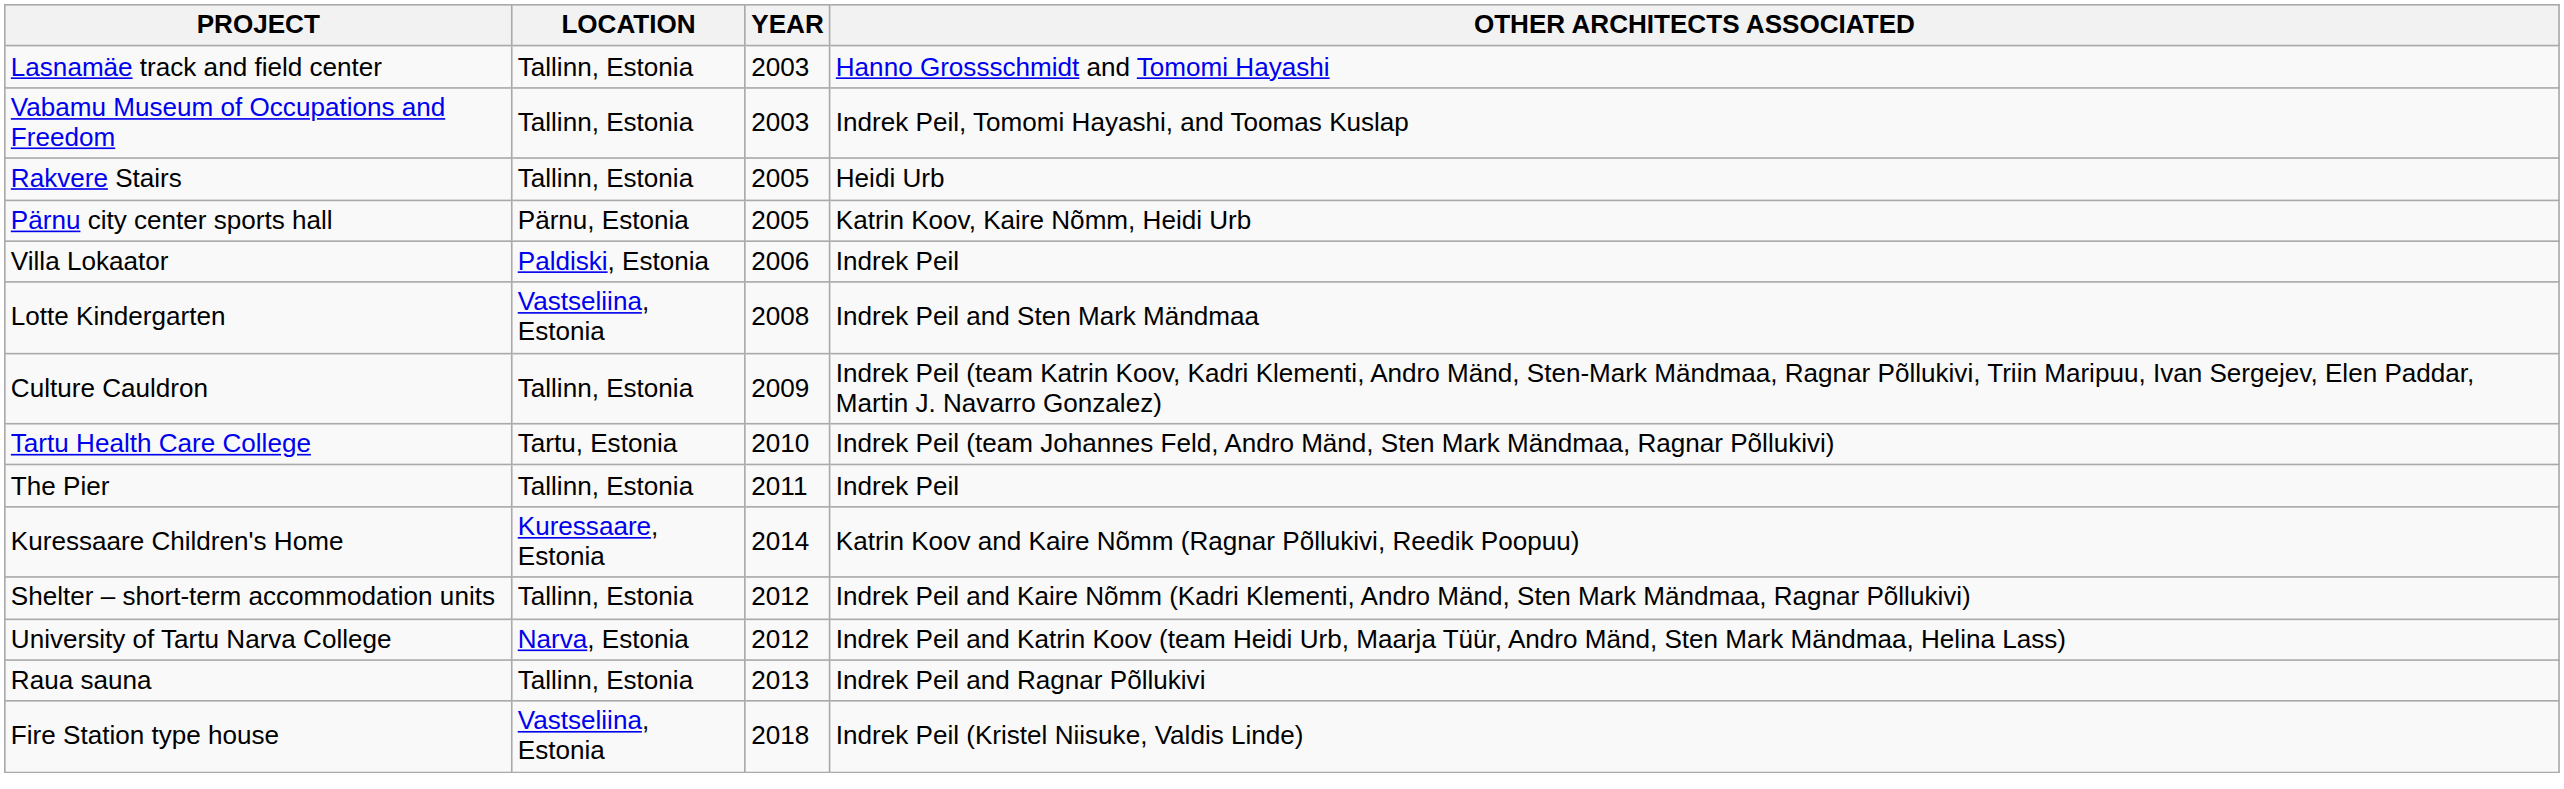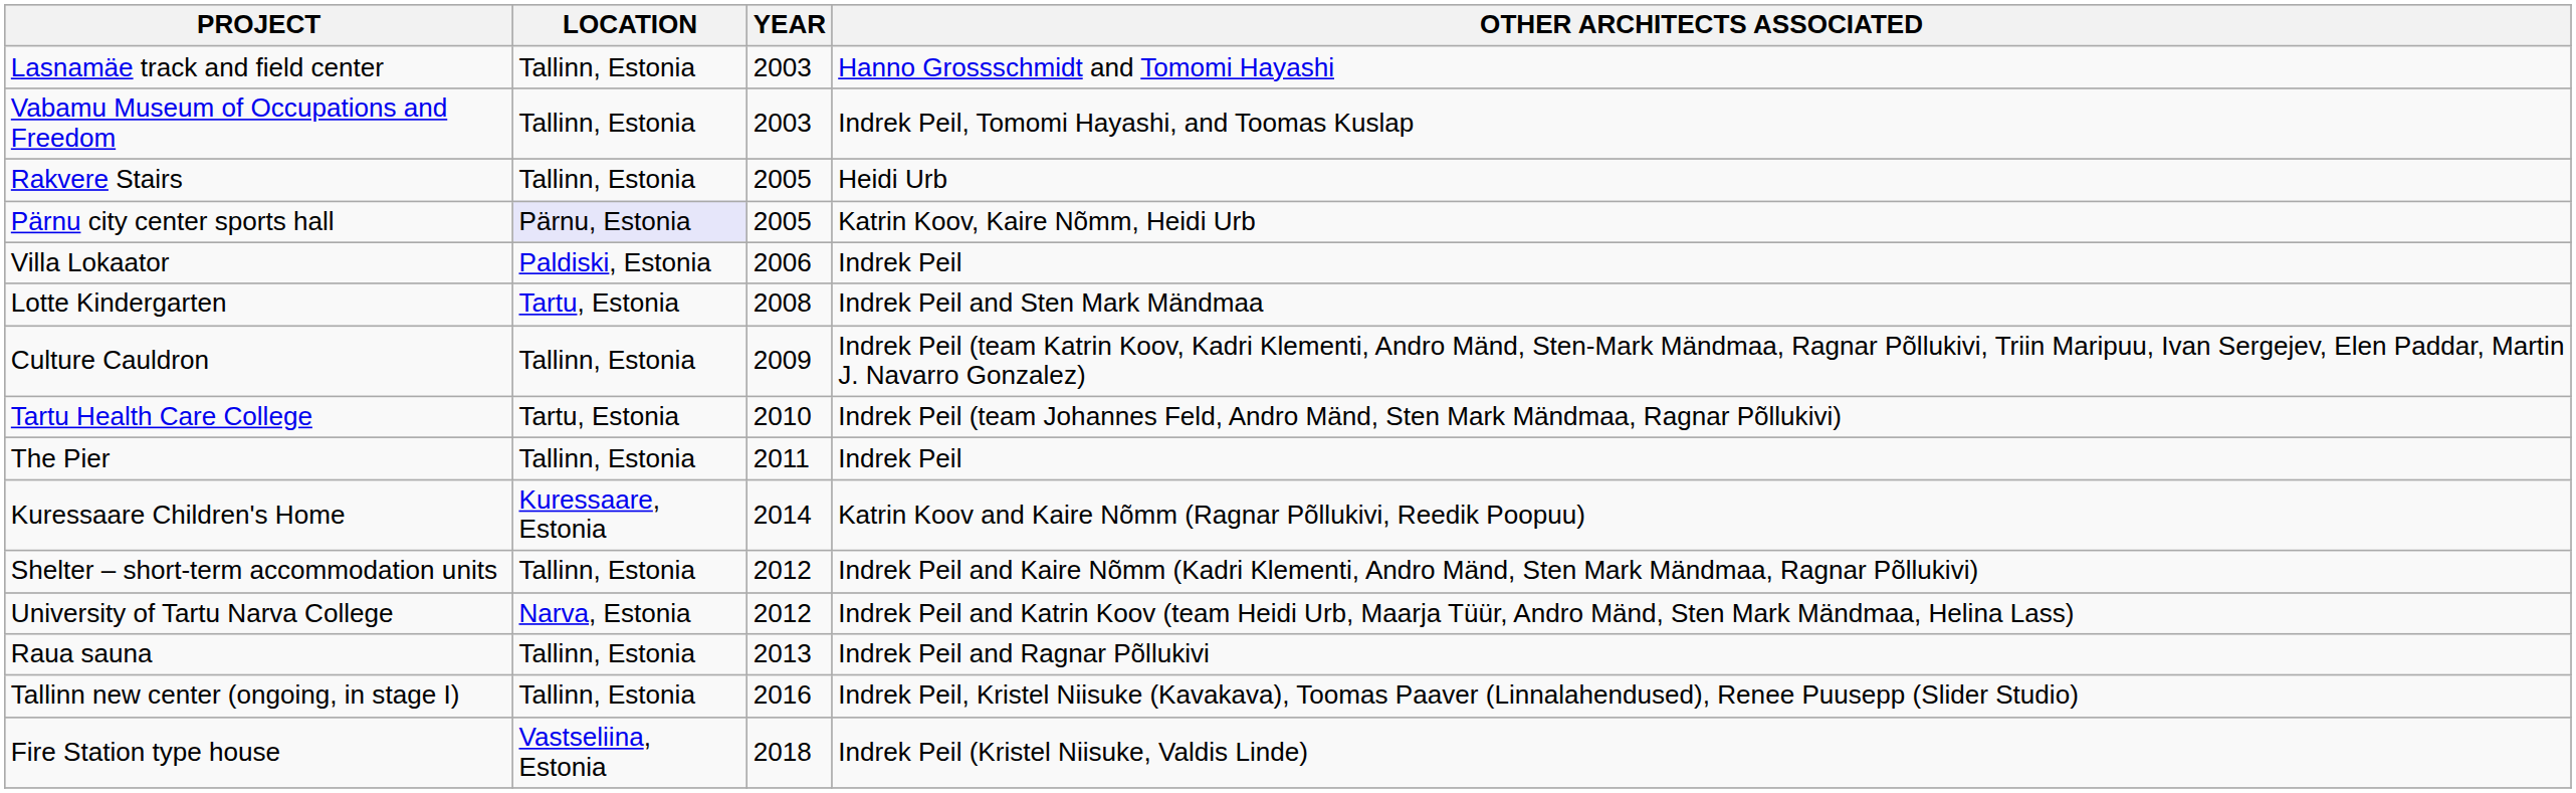 <table class="wikitable">
 <tr>
 <th>PROJECT</th>
 <th>LOCATION</th>
 <th>YEAR</th>
 <th>OTHER ARCHITECTS ASSOCIATED</th>
 </tr>
 <tr>
 <td><a href='#'>Lasnamäe</a> track and field center</td>
 <td>Tallinn, Estonia</td>
 <td>2003</td>
 <td><a href='#'>Hanno Grossschmidt</a> and <a href='#'>Tomomi Hayashi</a></td>
 </tr>
 <tr>
 <td><a href='#'>Vabamu Museum of Occupations and Freedom</a></td>
 <td>Tallinn, Estonia</td>
 <td>2003</td>
 <td>Indrek Peil, Tomomi Hayashi, and Toomas Kuslap</td>
 </tr>
 <tr>
 <td><a href='#'>Rakvere</a> Stairs</td>
 <td>Tallinn, Estonia</td>
 <td>2005</td>
 <td>Heidi Urb</td>
 </tr>
 <tr>
 <td><a href='#'>Pärnu</a> city center sports hall</td>
-<td>Pärnu, Estonia</td>
+<td style="background: lavender;">Pärnu, Estonia</td>
 <td>2005</td>
 <td>Katrin Koov, Kaire Nõmm, Heidi Urb</td>
 </tr>
 <tr>
 <td>Villa Lokaator</td>
 <td><a href='#'>Paldiski</a>, Estonia</td>
 <td>2006</td>
 <td>Indrek Peil</td>
 </tr>
 <tr>
 <td>Lotte Kindergarten</td>
-<td><a href='#'>Vastseliina</a>, Estonia</td>
+<td><a href='#'>Tartu</a>, Estonia</td>
 <td>2008</td>
 <td>Indrek Peil and Sten Mark Mändmaa</td>
 </tr>
 <tr>
 <td>Culture Cauldron</td>
 <td>Tallinn, Estonia</td>
 <td>2009</td>
 <td>Indrek Peil (team Katrin Koov, Kadri Klementi, Andro Mänd, Sten-Mark Mändmaa, Ragnar Põllukivi, Triin Maripuu, Ivan Sergejev, Elen Paddar, Martin J. Navarro Gonzalez)</td>
 </tr>
 <tr>
 <td><a href='#'>Tartu Health Care College</a></td>
 <td>Tartu, Estonia</td>
 <td>2010</td>
 <td>Indrek Peil (team Johannes Feld, Andro Mänd, Sten Mark Mändmaa, Ragnar Põllukivi)</td>
 </tr>
 <tr>
 <td>The Pier</td>
 <td>Tallinn, Estonia</td>
 <td>2011</td>
 <td>Indrek Peil</td>
 </tr>
 <tr>
 <td>Kuressaare Children's Home</td>
 <td><a href='#'>Kuressaare</a>, Estonia</td>
 <td>2014</td>
 <td>Katrin Koov and Kaire Nõmm (Ragnar Põllukivi, Reedik Poopuu)</td>
 </tr>
 <tr>
 <td>Shelter – short-term accommodation units</td>
 <td>Tallinn, Estonia</td>
 <td>2012</td>
 <td>Indrek Peil and Kaire Nõmm (Kadri Klementi, Andro Mänd, Sten Mark Mändmaa, Ragnar Põllukivi)</td>
 </tr>
 <tr>
 <td>University of Tartu Narva College</td>
 <td><a href='#'>Narva</a>, Estonia</td>
 <td>2012</td>
 <td>Indrek Peil and Katrin Koov (team Heidi Urb, Maarja Tüür, Andro Mänd, Sten Mark Mändmaa, Helina Lass)</td>
 </tr>
 <tr>
 <td>Raua sauna</td>
 <td>Tallinn, Estonia</td>
 <td>2013</td>
 <td>Indrek Peil and Ragnar Põllukivi</td>
 </tr>
 <tr>
+<td>Tallinn new center (ongoing, in stage I)</td>
+<td>Tallinn, Estonia</td>
+<td>2016</td>
+<td>Indrek Peil, Kristel Niisuke (Kavakava), Toomas Paaver (Linnalahendused), Renee Puusepp (Slider Studio)</td>
+</tr>
+<tr>
 <td>Fire Station type house</td>
 <td><a href='#'>Vastseliina</a>, Estonia</td>
 <td>2018</td>
 <td>Indrek Peil (Kristel Niisuke, Valdis Linde)</td>
 </tr>
 </table>
